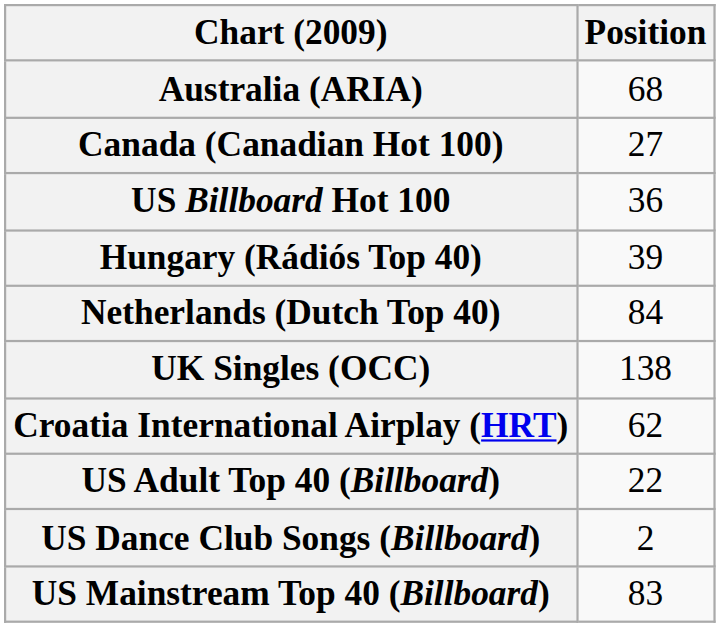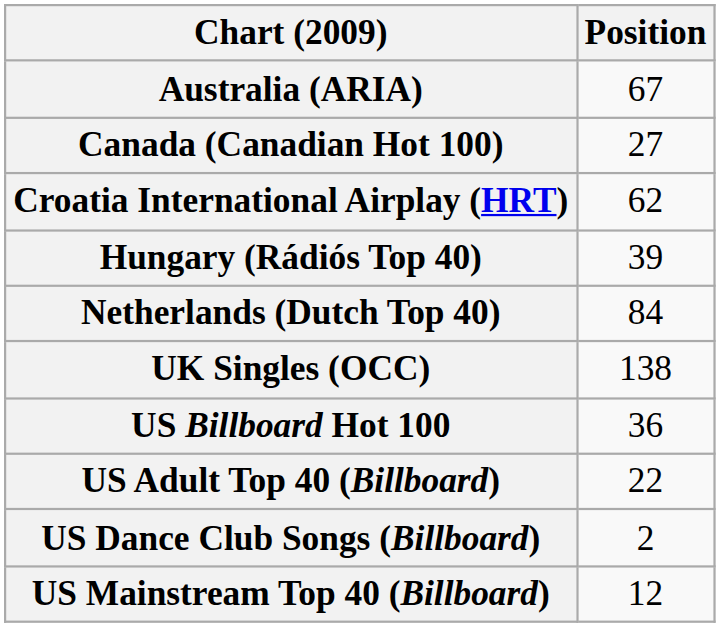 <table class="wikitable sortable plainrowheaders" style="text-align:center">
 <tr>
 <th>Chart (2009)</th>
 <th>Position</th>
 </tr>
 <tr>
 <th scope="row">Australia (ARIA)</th>
-<td style="text-align:center;">68</td>
+<td style="text-align:center;">67</td>
 </tr>
 <tr>
 <th scope="row">Canada (Canadian Hot 100)</th>
 <td style="text-align:center;">27</td>
 </tr>
 <tr>
-<th scope="row">US <em>Billboard</em> Hot 100</th>
-<td style="text-align:center;">36</td>
+<th scope="row">Croatia International Airplay (<a href='#'>HRT</a>)</th>
+<td>62</td>
 </tr>
 <tr>
 <th scope="row">Hungary (Rádiós Top 40)</th>
 <td style="text-align:center;">39</td>
 </tr>
 <tr>
 <th scope="row">Netherlands (Dutch Top 40)</th>
 <td style="text-align:center;">84</td>
 </tr>
 <tr>
 <th scope="row">UK Singles (OCC)</th>
 <td style="text-align:center;">138</td>
 </tr>
 <tr>
-<th scope="row">Croatia International Airplay (<a href='#'>HRT</a>)</th>
-<td>62</td>
+<th scope="row">US <em>Billboard</em> Hot 100</th>
+<td style="text-align:center;">36</td>
 </tr>
 <tr>
 <th scope="row">US Adult Top 40 (<em>Billboard</em>)</th>
 <td style="text-align:center;">22</td>
 </tr>
 <tr>
 <th scope="row">US Dance Club Songs (<em>Billboard</em>)</th>
 <td style="text-align:center;">2</td>
 </tr>
 <tr>
 <th scope="row">US Mainstream Top 40 (<em>Billboard</em>)</th>
-<td style="text-align:center;">83</td>
+<td style="text-align:center;">12</td>
 </tr>
 </table>
